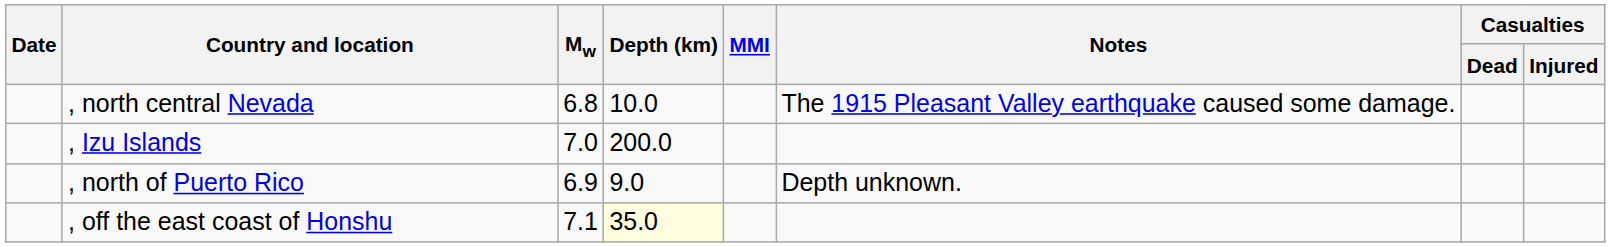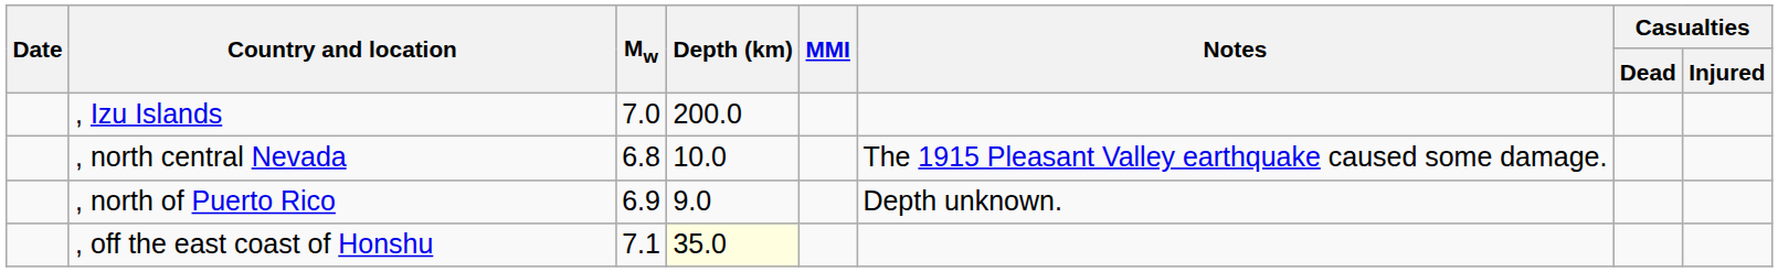 <table class="wikitable sortable sort-under" style="border:1px black; margin-left:1em;">
 <tr>
 <th rowspan="2"><small>Date</small></th>
 <th rowspan="2" style="width: 310px"><small>Country and location</small></th>
 <th rowspan="2"><small>M<sub>w</sub></small></th>
 <th rowspan="2"><small>Depth (km)</small></th>
 <th rowspan="2"><small><a href='#'>MMI</a></small></th>
 <th rowspan="2" class="unsortable"><small>Notes</small></th>
 <th colspan="2"><small>Casualties</small></th>
 </tr>
 <tr>
 <th><small>Dead</small></th>
 <th><small>Injured</small></th>
 </tr>
 <tr>
 <td></td>
+<td>, <a href='#'>Izu Islands</a></td>
+<td>7.0</td>
+<td>200.0</td>
+<td></td>
+<td></td>
+<td></td>
+<td></td>
+</tr>
+<tr>
+<td></td>
 <td>, north central <a href='#'>Nevada</a></td>
 <td>6.8</td>
 <td>10.0</td>
 <td></td>
 <td>The <a href='#'>1915 Pleasant Valley earthquake</a> caused some damage.</td>
-<td></td>
-<td></td>
-</tr>
-<tr>
-<td></td>
-<td>, <a href='#'>Izu Islands</a></td>
-<td>7.0</td>
-<td>200.0</td>
-<td></td>
-<td></td>
 <td></td>
 <td></td>
 </tr>
 <tr>
 <td></td>
 <td>, north of <a href='#'>Puerto Rico</a></td>
 <td>6.9</td>
 <td>9.0</td>
 <td></td>
 <td>Depth unknown.</td>
 <td></td>
 <td></td>
 </tr>
 <tr>
 <td></td>
 <td>, off the east coast of <a href='#'>Honshu</a></td>
 <td>7.1</td>
 <td style="background: lightyellow;">35.0</td>
 <td></td>
 <td></td>
 <td></td>
 <td></td>
 </tr>
 </table>
